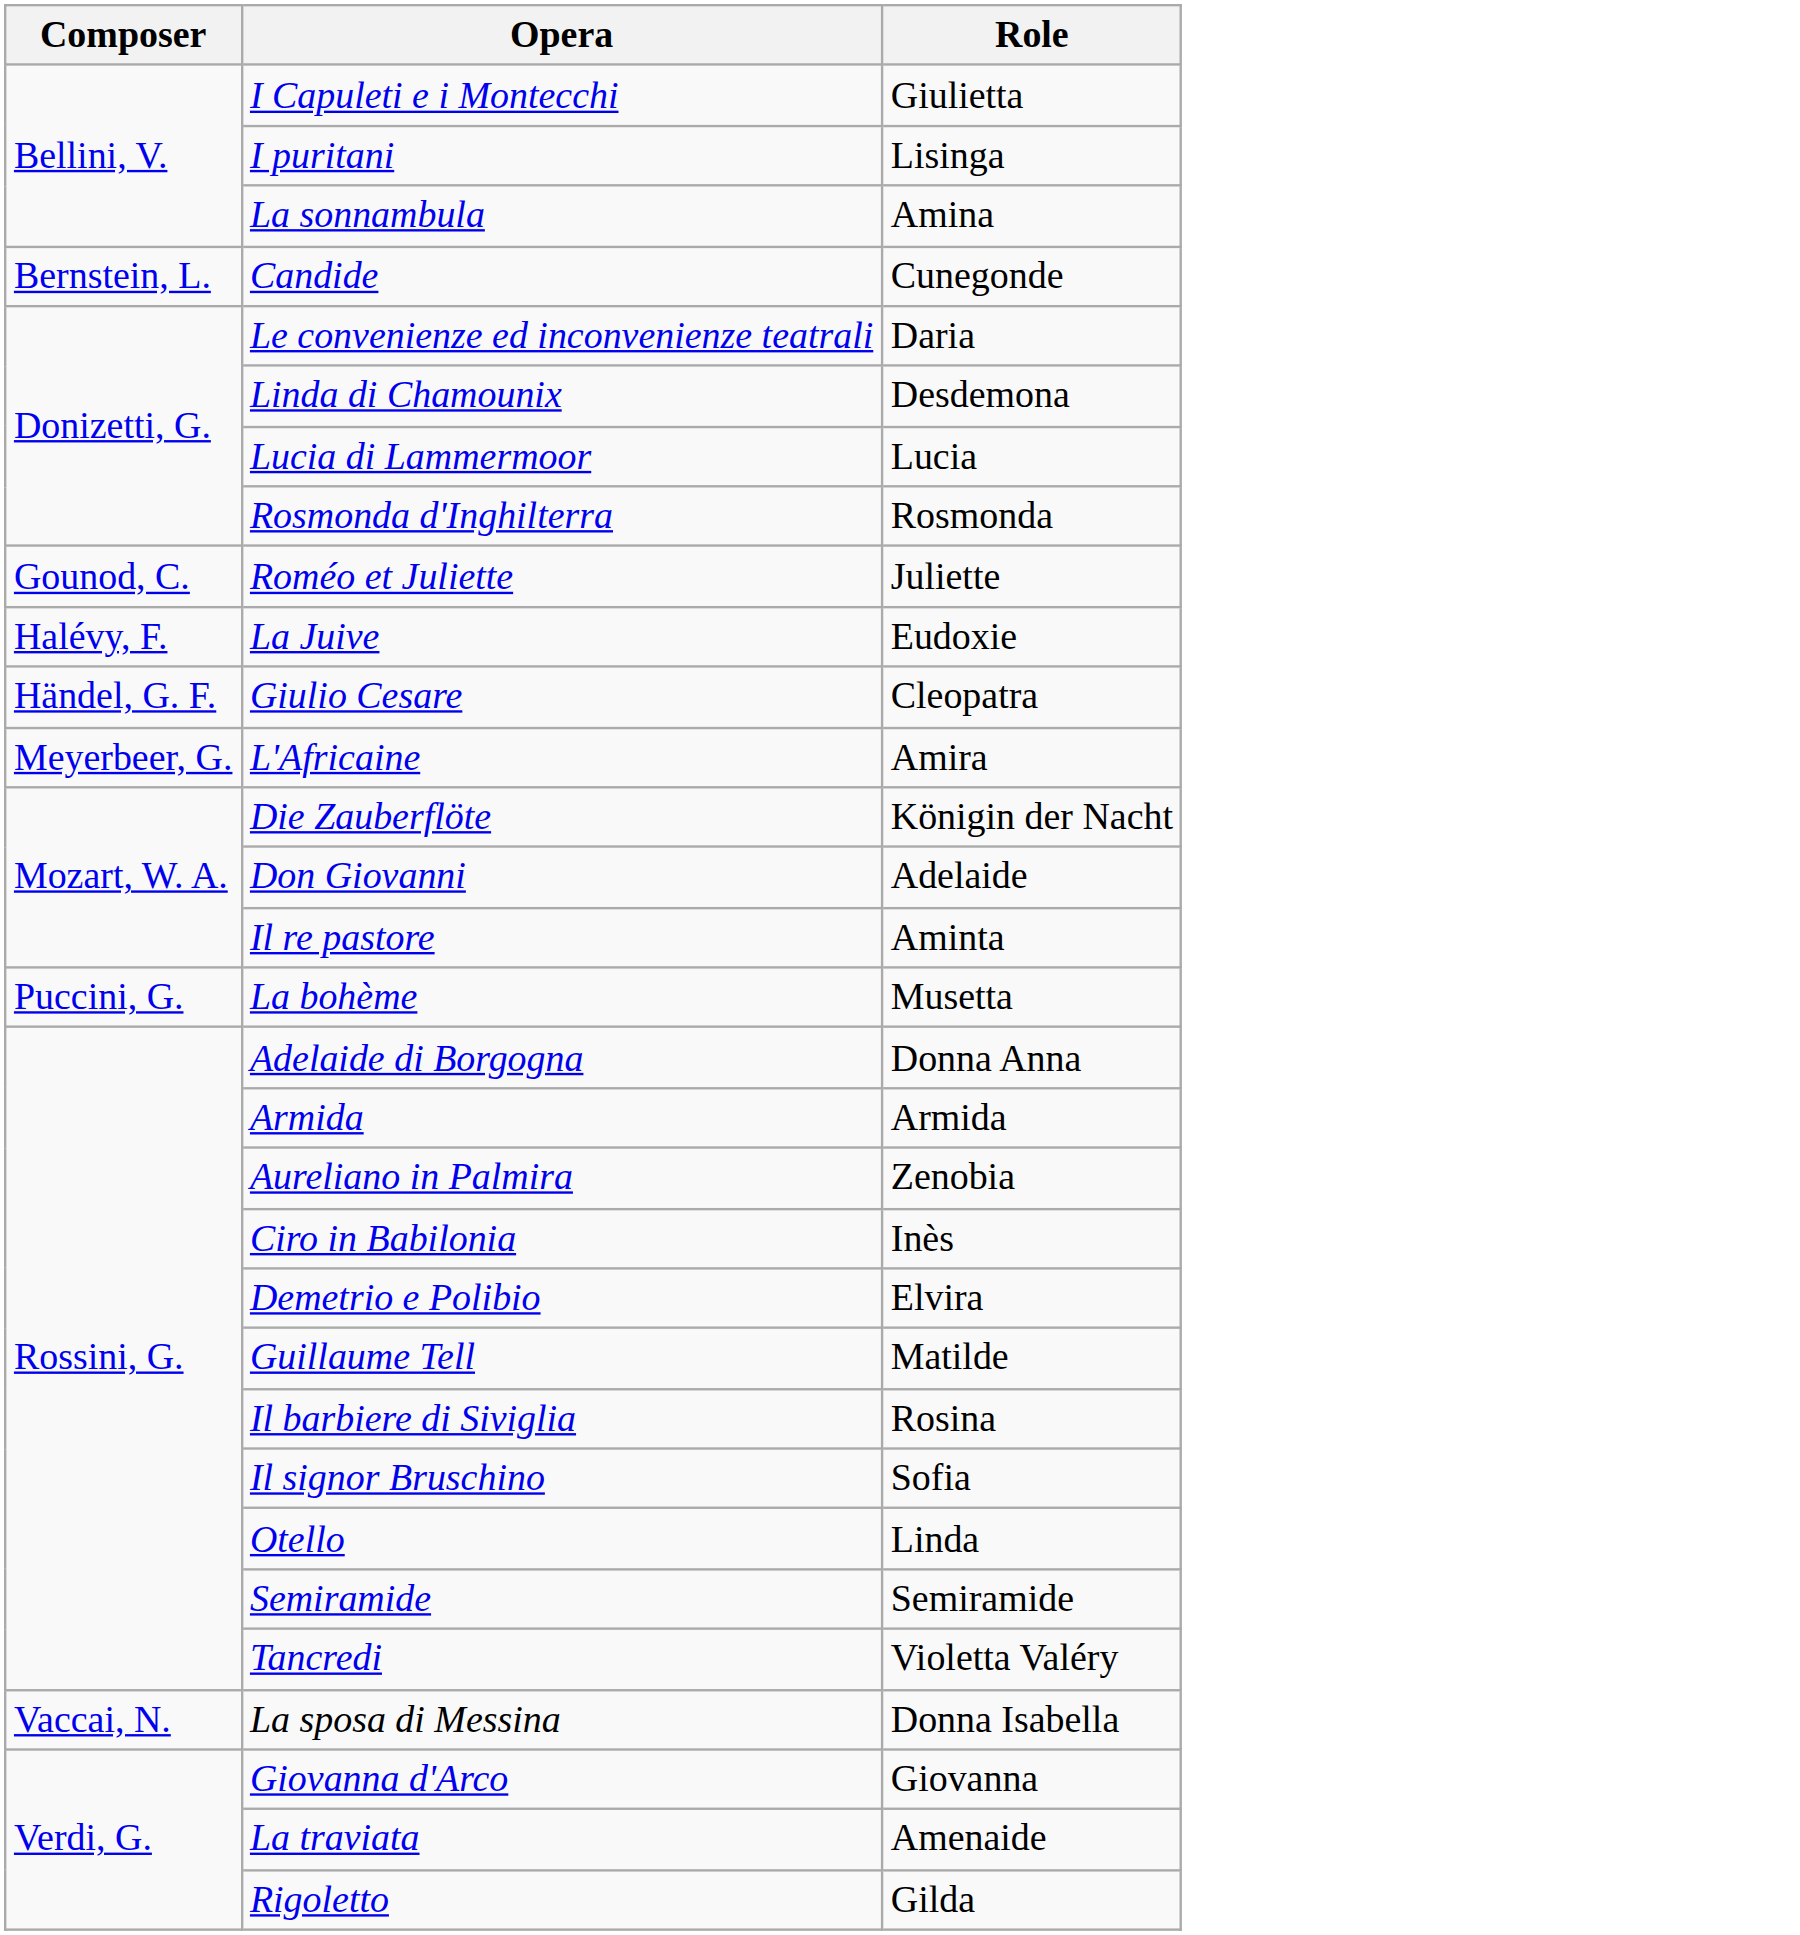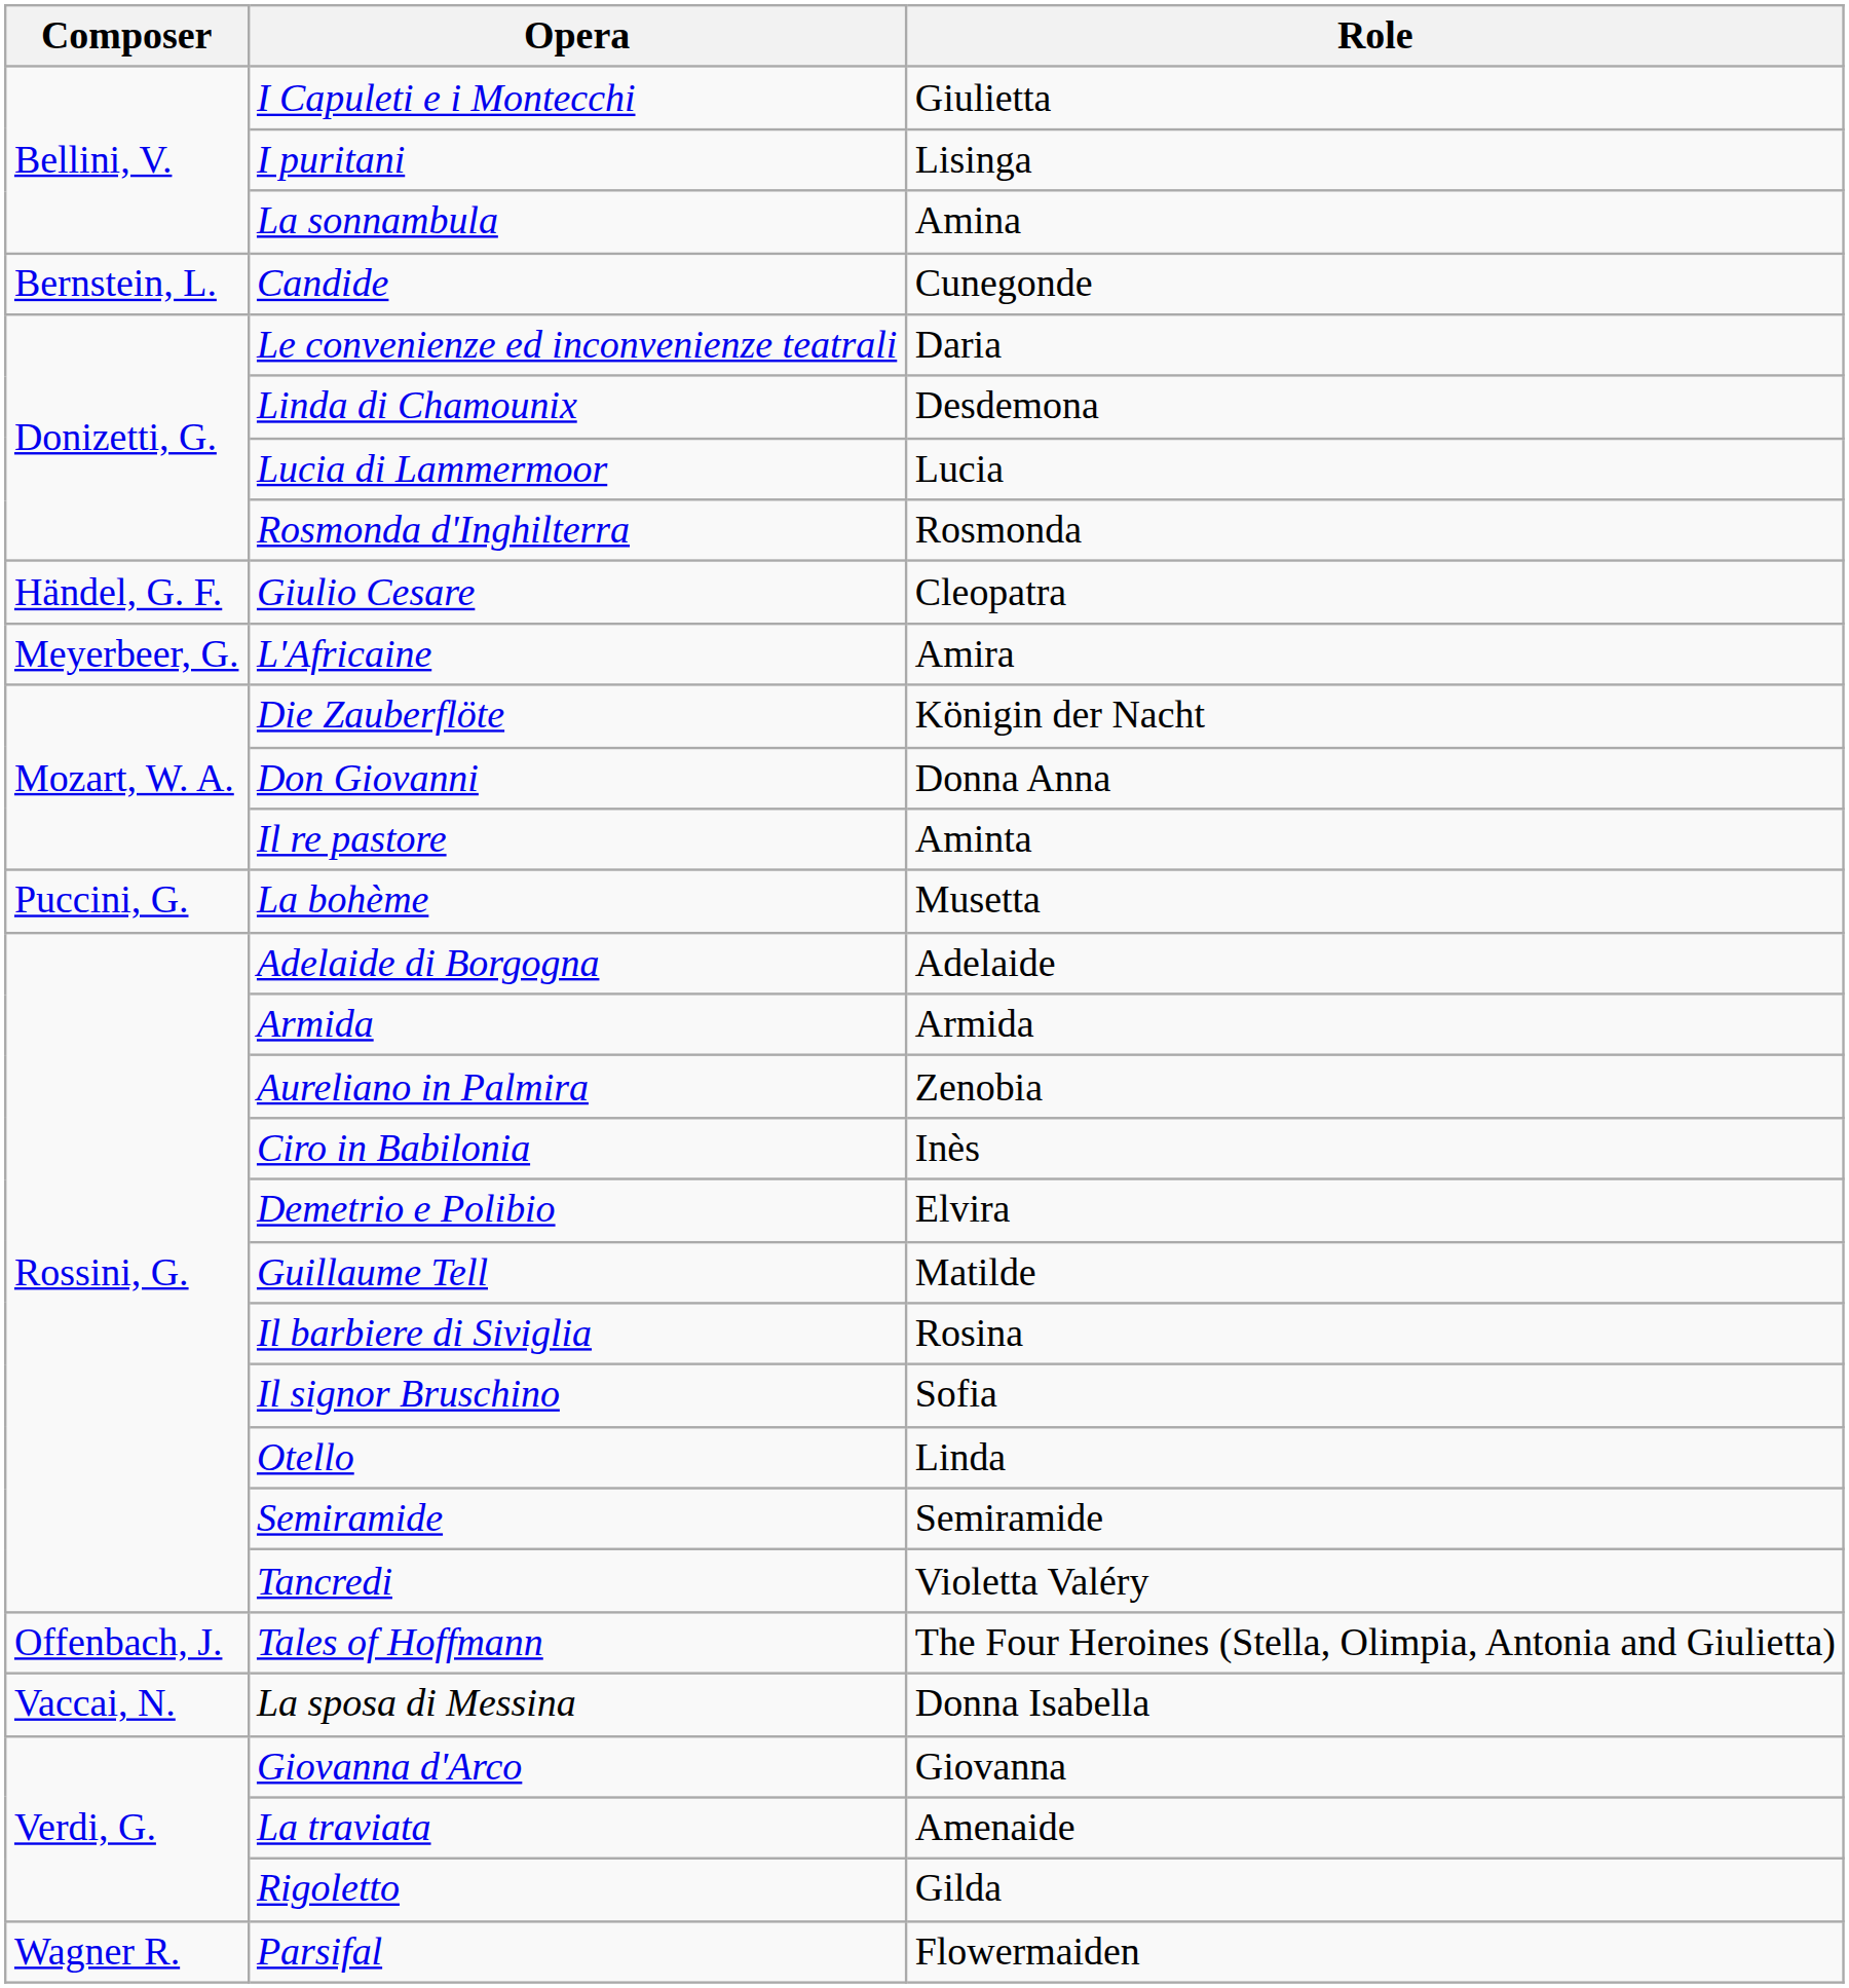 <table class="wikitable sortable">
 <tr>
 <th>Composer</th>
 <th>Opera</th>
 <th>Role</th>
 </tr>
 <tr>
 <td rowspan="3"><a href='#'>Bellini, V.</a></td>
 <td><em><a href='#'>I Capuleti e i Montecchi</a></em></td>
 <td>Giulietta</td>
 </tr>
 <tr>
 <td><em><a href='#'>I puritani</a></em></td>
 <td>Lisinga</td>
 </tr>
 <tr>
 <td><em><a href='#'>La sonnambula</a></em></td>
 <td>Amina</td>
 </tr>
 <tr>
 <td><a href='#'>Bernstein, L.</a></td>
 <td><em><a href='#'>Candide</a></em></td>
 <td>Cunegonde</td>
 </tr>
 <tr>
 <td rowspan="4"><a href='#'>Donizetti, G.</a></td>
 <td><em><a href='#'>Le convenienze ed inconvenienze teatrali</a></em></td>
 <td>Daria</td>
 </tr>
 <tr>
 <td><em><a href='#'>Linda di Chamounix</a></em></td>
 <td>Desdemona</td>
 </tr>
 <tr>
 <td><em><a href='#'>Lucia di Lammermoor</a></em></td>
 <td>Lucia</td>
 </tr>
 <tr>
 <td><em><a href='#'>Rosmonda d'Inghilterra</a></em></td>
 <td>Rosmonda</td>
 </tr>
 <tr>
-<td><a href='#'>Gounod, C.</a></td>
-<td><em><a href='#'>Roméo et Juliette</a></em></td>
-<td>Juliette</td>
-</tr>
-<tr>
-<td><a href='#'>Halévy, F.</a></td>
-<td><em><a href='#'>La Juive</a></em></td>
-<td>Eudoxie</td>
-</tr>
-<tr>
 <td><a href='#'>Händel, G. F.</a></td>
 <td><em><a href='#'>Giulio Cesare</a></em></td>
 <td>Cleopatra</td>
 </tr>
 <tr>
 <td><a href='#'>Meyerbeer, G.</a></td>
 <td><em><a href='#'>L'Africaine</a></em></td>
 <td>Amira</td>
 </tr>
 <tr>
 <td rowspan="3"><a href='#'>Mozart, W. A.</a></td>
 <td><em><a href='#'>Die Zauberflöte</a></em></td>
 <td>Königin der Nacht</td>
 </tr>
 <tr>
 <td><em><a href='#'>Don Giovanni</a></em></td>
-<td>Adelaide</td>
+<td>Donna Anna</td>
 </tr>
 <tr>
 <td><em><a href='#'>Il re pastore</a></em></td>
 <td>Aminta</td>
 </tr>
 <tr>
 <td><a href='#'>Puccini, G.</a></td>
 <td><em><a href='#'>La bohème</a></em></td>
 <td>Musetta</td>
 </tr>
 <tr>
 <td rowspan="11"><a href='#'>Rossini, G.</a></td>
 <td><em><a href='#'>Adelaide di Borgogna</a></em></td>
-<td>Donna Anna</td>
+<td>Adelaide</td>
 </tr>
 <tr>
 <td><em><a href='#'>Armida</a></em></td>
 <td>Armida</td>
 </tr>
 <tr>
 <td><em><a href='#'>Aureliano in Palmira</a></em></td>
 <td>Zenobia</td>
 </tr>
 <tr>
 <td><em><a href='#'>Ciro in Babilonia</a></em></td>
 <td>Inès</td>
 </tr>
 <tr>
 <td><em><a href='#'>Demetrio e Polibio</a></em></td>
 <td>Elvira</td>
 </tr>
 <tr>
 <td><em><a href='#'>Guillaume Tell</a></em></td>
 <td>Matilde</td>
 </tr>
 <tr>
 <td><em><a href='#'>Il barbiere di Siviglia</a></em></td>
 <td>Rosina</td>
 </tr>
 <tr>
 <td><em><a href='#'>Il signor Bruschino</a></em></td>
 <td>Sofia</td>
 </tr>
 <tr>
 <td><em><a href='#'>Otello</a></em></td>
 <td>Linda</td>
 </tr>
 <tr>
 <td><em><a href='#'>Semiramide</a></em></td>
 <td>Semiramide</td>
 </tr>
 <tr>
 <td><em><a href='#'>Tancredi</a></em></td>
 <td>Violetta Valéry</td>
 </tr>
 <tr>
+<td><a href='#'>Offenbach, J.</a></td>
+<td><em><a href='#'>Tales of Hoffmann</a></em></td>
+<td>The Four Heroines (Stella, Olimpia, Antonia and Giulietta)</td>
+</tr>
+<tr>
 <td><a href='#'>Vaccai, N.</a></td>
 <td><em>La sposa di Messina</em></td>
 <td>Donna Isabella</td>
 </tr>
 <tr>
 <td rowspan="3"><a href='#'>Verdi, G.</a></td>
 <td><em><a href='#'>Giovanna d'Arco</a></em></td>
 <td>Giovanna</td>
 </tr>
 <tr>
 <td><em><a href='#'>La traviata</a></em></td>
 <td>Amenaide</td>
 </tr>
 <tr>
 <td><em><a href='#'>Rigoletto</a></em></td>
 <td>Gilda</td>
 </tr>
+<tr>
+<td><a href='#'>Wagner R.</a></td>
+<td><em><a href='#'>Parsifal</a></em></td>
+<td>Flowermaiden</td>
+</tr>
 </table>
